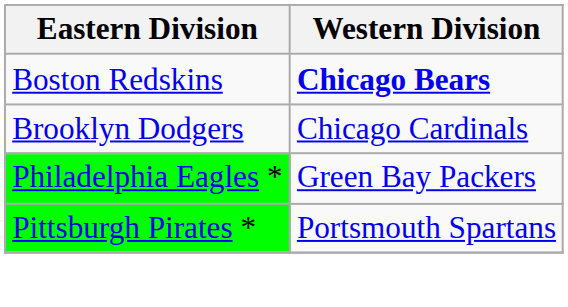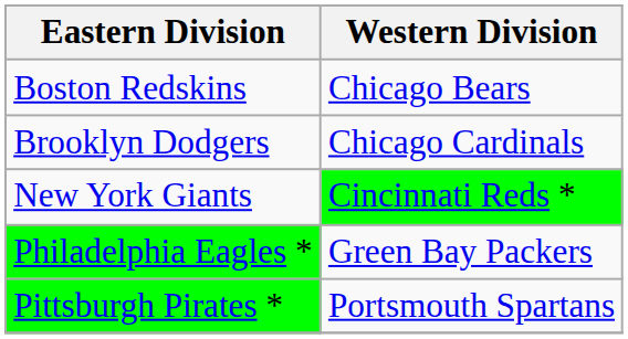 <table class="wikitable">
 <tr>
 <th><strong>Eastern Division</strong></th>
 <th><strong>Western Division</strong></th>
 </tr>
 <tr>
 <td><a href='#'>Boston Redskins</a></td>
-<td><strong><a href='#'>Chicago Bears</a></strong></td>
+<td><a href='#'>Chicago Bears</a></td>
 </tr>
 <tr>
 <td><a href='#'>Brooklyn Dodgers</a></td>
 <td><a href='#'>Chicago Cardinals</a></td>
+</tr>
+<tr>
+<td><a href='#'>New York Giants</a></td>
+<td style="background-color: #00FF00"><a href='#'>Cincinnati Reds</a> *</td>
 </tr>
 <tr>
 <td style="background-color: #00FF00"><a href='#'>Philadelphia Eagles</a> *</td>
 <td><a href='#'>Green Bay Packers</a></td>
 </tr>
 <tr>
 <td style="background-color: #00FF00"><a href='#'>Pittsburgh Pirates</a> *</td>
 <td><a href='#'>Portsmouth Spartans</a></td>
 </tr>
 <tr>
 </tr>
 </table>
